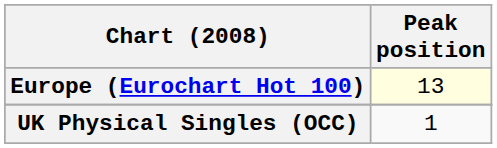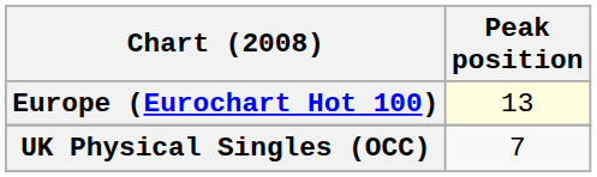 <table class="wikitable sortable plainrowheaders" style="text-align:center">
 <tr>
 <th scope="col">Chart (2008)</th>
 <th scope="col">Peak<br>position</th>
 </tr>
 <tr>
 <th scope="row">Europe (<a href='#'>Eurochart Hot 100</a>)</th>
 <td style="background: lightyellow;">13</td>
 </tr>
 <tr>
 </tr>
 <tr>
 </tr>
 <tr>
 <th scope="row">UK Physical Singles (OCC)</th>
-<td>1</td>
+<td>7</td>
 </tr>
 </table>
